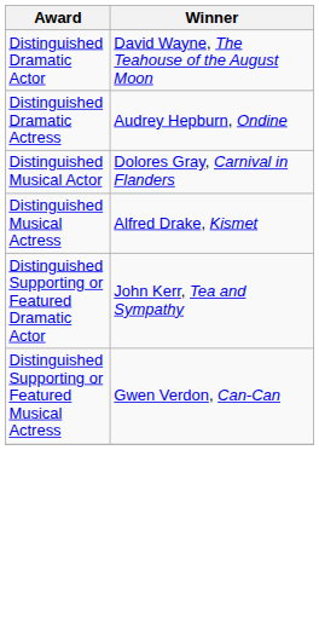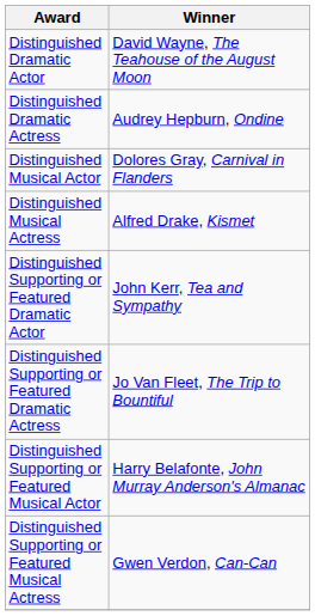 <table class="wikitable">
 <tr>
 <th width="100"><strong>Award</strong></th>
 <th width="200"><strong>Winner</strong></th>
 </tr>
 <tr>
 <td><a href='#'>Distinguished Dramatic Actor</a></td>
 <td><a href='#'>David Wayne</a>, <em><a href='#'>The Teahouse of the August Moon</a></em></td>
 </tr>
 <tr>
 <td><a href='#'>Distinguished Dramatic Actress</a></td>
 <td><a href='#'>Audrey Hepburn</a>, <em><a href='#'>Ondine</a></em></td>
 </tr>
 <tr>
 <td><a href='#'>Distinguished Musical Actor</a></td>
 <td><a href='#'>Dolores Gray</a>, <em><a href='#'>Carnival in Flanders</a></em></td>
 </tr>
 <tr>
 <td><a href='#'>Distinguished Musical Actress</a></td>
 <td><a href='#'>Alfred Drake</a>, <em><a href='#'>Kismet</a></em></td>
 </tr>
 <tr>
 <td><a href='#'>Distinguished Supporting or Featured Dramatic Actor</a></td>
 <td><a href='#'>John Kerr</a>, <em><a href='#'>Tea and Sympathy</a></em></td>
 </tr>
 <tr>
+<td><a href='#'>Distinguished Supporting or Featured Dramatic Actress</a></td>
+<td><a href='#'>Jo Van Fleet</a>, <em><a href='#'>The Trip to Bountiful</a></em></td>
+</tr>
+<tr>
+<td><a href='#'>Distinguished Supporting or Featured Musical Actor</a></td>
+<td><a href='#'>Harry Belafonte</a>, <em><a href='#'>John Murray Anderson's Almanac</a></em></td>
+</tr>
+<tr>
 <td><a href='#'>Distinguished Supporting or Featured Musical Actress</a></td>
 <td><a href='#'>Gwen Verdon</a>, <em><a href='#'>Can-Can</a></em></td>
 </tr>
 <tr>
 </tr>
 </table>
